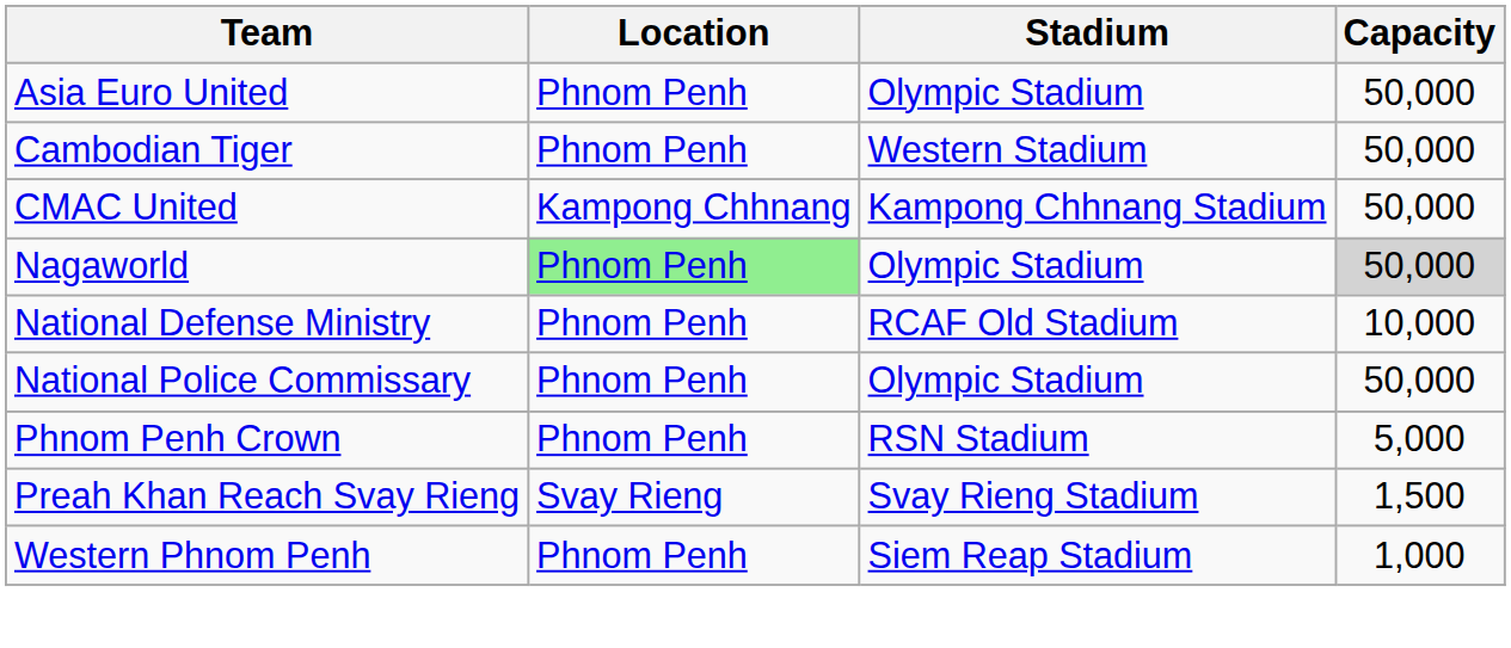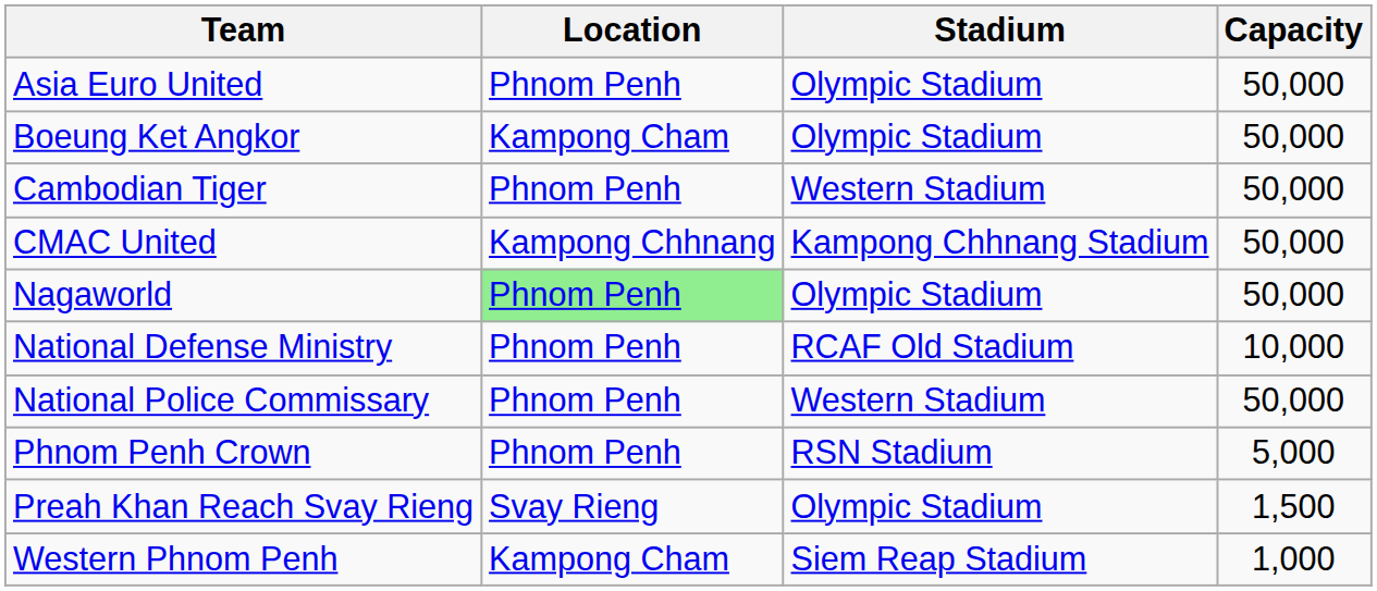 <table class="wikitable sortable">
 <tr>
 <th>Team</th>
 <th>Location</th>
 <th>Stadium</th>
 <th>Capacity</th>
 </tr>
 <tr>
 <td><a href='#'>Asia Euro United</a></td>
 <td><a href='#'>Phnom Penh</a></td>
+<td><a href='#'>Olympic Stadium</a></td>
+<td align="center">50,000</td>
+</tr>
+<tr>
+<td><a href='#'>Boeung Ket Angkor</a></td>
+<td><a href='#'>Kampong Cham</a></td>
 <td><a href='#'>Olympic Stadium</a></td>
 <td align="center">50,000</td>
 </tr>
 <tr>
 <td><a href='#'>Cambodian Tiger</a></td>
 <td><a href='#'>Phnom Penh</a></td>
 <td><a href='#'>Western Stadium</a></td>
 <td align="center">50,000</td>
 </tr>
 <tr>
 <td><a href='#'>CMAC United</a></td>
 <td><a href='#'>Kampong Chhnang</a></td>
 <td><a href='#'>Kampong Chhnang Stadium</a></td>
 <td align="center">50,000</td>
 </tr>
 <tr>
 <td><a href='#'>Nagaworld</a></td>
 <td style="background: lightgreen;"><a href='#'>Phnom Penh</a></td>
 <td><a href='#'>Olympic Stadium</a></td>
-<td align="center" style="background: lightgrey;">50,000</td>
+<td align="center">50,000</td>
 </tr>
 <tr>
 <td><a href='#'>National Defense Ministry</a></td>
 <td><a href='#'>Phnom Penh</a></td>
 <td><a href='#'>RCAF Old Stadium</a></td>
 <td align="center">10,000</td>
 </tr>
 <tr>
 <td><a href='#'>National Police Commissary</a></td>
 <td><a href='#'>Phnom Penh</a></td>
-<td><a href='#'>Olympic Stadium</a></td>
+<td><a href='#'>Western Stadium</a></td>
 <td align="center">50,000</td>
 </tr>
 <tr>
 <td><a href='#'>Phnom Penh Crown</a></td>
 <td><a href='#'>Phnom Penh</a></td>
 <td><a href='#'>RSN Stadium</a></td>
 <td align="center">5,000</td>
 </tr>
 <tr>
 <td><a href='#'>Preah Khan Reach Svay Rieng</a></td>
 <td><a href='#'>Svay Rieng</a></td>
-<td><a href='#'>Svay Rieng Stadium</a></td>
+<td><a href='#'>Olympic Stadium</a></td>
 <td align="center">1,500</td>
 </tr>
 <tr>
 <td><a href='#'>Western Phnom Penh</a></td>
-<td><a href='#'>Phnom Penh</a></td>
+<td><a href='#'>Kampong Cham</a></td>
 <td><a href='#'>Siem Reap Stadium</a></td>
 <td align="center">1,000</td>
 </tr>
 </table>
